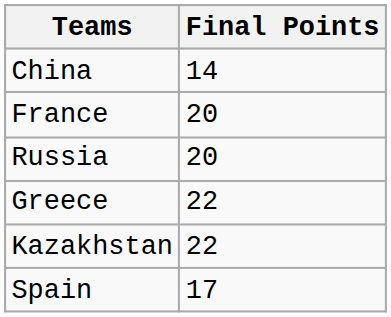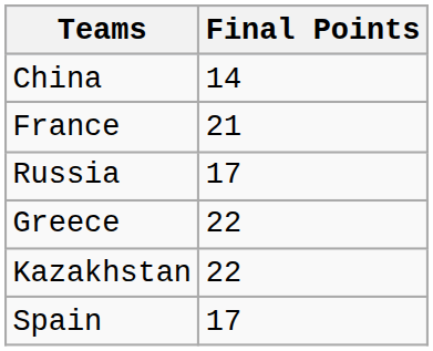 <table class="wikitable sortable">
 <tr style="background:#b0c4de; text-align:center;">
 <th>Teams</th>
 <th>Final Points</th>
 </tr>
 <tr>
 <td>China</td>
 <td>14</td>
 </tr>
 <tr>
 <td>France</td>
-<td>20</td>
+<td>21</td>
 </tr>
 <tr>
 <td>Russia</td>
-<td>20</td>
+<td>17</td>
 </tr>
 <tr>
 <td>Greece</td>
 <td>22</td>
 </tr>
 <tr>
 <td>Kazakhstan</td>
 <td>22</td>
 </tr>
 <tr>
 <td>Spain</td>
 <td>17</td>
 </tr>
 </table>
